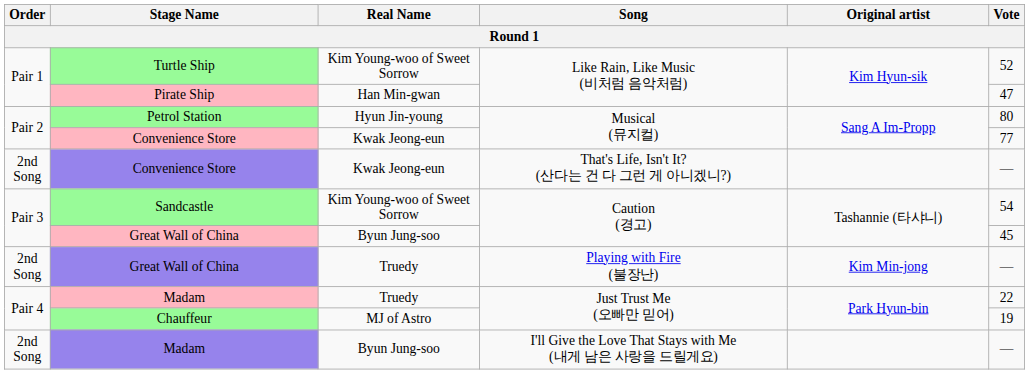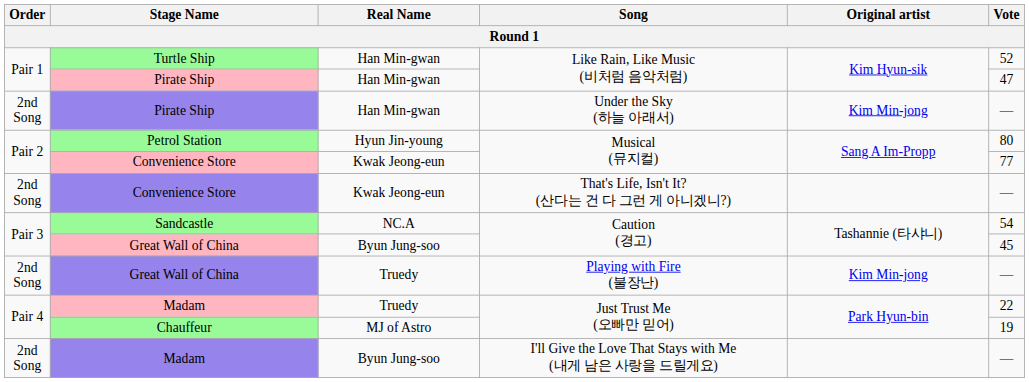 <table class="wikitable" style="text-align:center; width:95%;">
 <tr>
 <th style="width:1%;">Order</th>
 <th style="width:20%;">Stage Name</th>
 <th style="width:12%;">Real Name</th>
 <th style="width:23%;">Song</th>
 <th style="width:15%;">Original artist</th>
 <th style="width:1%;">Vote</th>
 </tr>
 <tr>
 <th colspan=6>Round 1</th>
 </tr>
 <tr>
 <td rowspan=2>Pair 1</td>
 <td bgcolor="palegreen">Turtle Ship</td>
-<td>Kim Young-woo of Sweet Sorrow</td>
+<td>Han Min-gwan</td>
 <td rowspan=2>Like Rain, Like Music<br>(비처럼 음악처럼)</td>
 <td rowspan=2><a href='#'>Kim Hyun-sik</a></td>
 <td>52</td>
 </tr>
 <tr>
 <td bgcolor="lightpink">Pirate Ship</td>
 <td>Han Min-gwan</td>
 <td>47</td>
+</tr>
+<tr>
+<td>2nd Song</td>
+<td bgcolor="#9683EC">Pirate Ship</td>
+<td>Han Min-gwan</td>
+<td>Under the Sky<br>(하늘 아래서)</td>
+<td><a href='#'>Kim Min-jong</a></td>
+<td>—</td>
 </tr>
 <tr>
 <td rowspan=2>Pair 2</td>
 <td bgcolor="palegreen">Petrol Station</td>
 <td>Hyun Jin-young</td>
 <td rowspan=2>Musical<br>(뮤지컬)</td>
 <td rowspan=2><a href='#'>Sang A Im-Propp</a></td>
 <td>80</td>
 </tr>
 <tr>
 <td bgcolor="lightpink">Convenience Store</td>
 <td>Kwak Jeong-eun</td>
 <td>77</td>
 </tr>
 <tr>
 <td>2nd Song</td>
 <td bgcolor="#9683EC">Convenience Store</td>
 <td>Kwak Jeong-eun</td>
 <td>That's Life, Isn't It?<br>(산다는 건 다 그런 게 아니겠니?)</td>
 <td></td>
 <td>—</td>
 </tr>
 <tr>
 <td rowspan=2>Pair 3</td>
 <td bgcolor="palegreen">Sandcastle</td>
-<td>Kim Young-woo of Sweet Sorrow</td>
+<td>NC.A</td>
 <td rowspan=2>Caution<br>(경고)</td>
 <td rowspan=2>Tashannie (타샤니)</td>
 <td>54</td>
 </tr>
 <tr>
 <td bgcolor="lightpink">Great Wall of China</td>
 <td>Byun Jung-soo</td>
 <td>45</td>
 </tr>
 <tr>
 <td>2nd Song</td>
 <td bgcolor="#9683EC">Great Wall of China</td>
 <td>Truedy</td>
 <td><a href='#'>Playing with Fire</a><br>(불장난)</td>
 <td><a href='#'>Kim Min-jong</a></td>
 <td>—</td>
 </tr>
 <tr>
 <td rowspan=2>Pair 4</td>
 <td bgcolor="lightpink">Madam</td>
 <td>Truedy</td>
 <td rowspan=2>Just Trust Me<br>(오빠만 믿어)</td>
 <td rowspan=2><a href='#'>Park Hyun-bin</a></td>
 <td>22</td>
 </tr>
 <tr>
 <td bgcolor="palegreen">Chauffeur</td>
 <td>MJ of Astro</td>
 <td>19</td>
 </tr>
 <tr>
 <td>2nd Song</td>
 <td bgcolor="#9683EC">Madam</td>
 <td>Byun Jung-soo</td>
 <td>I'll Give the Love That Stays with Me<br>(내게 남은 사랑을 드릴게요)</td>
 <td></td>
 <td>—</td>
 </tr>
 </table>
